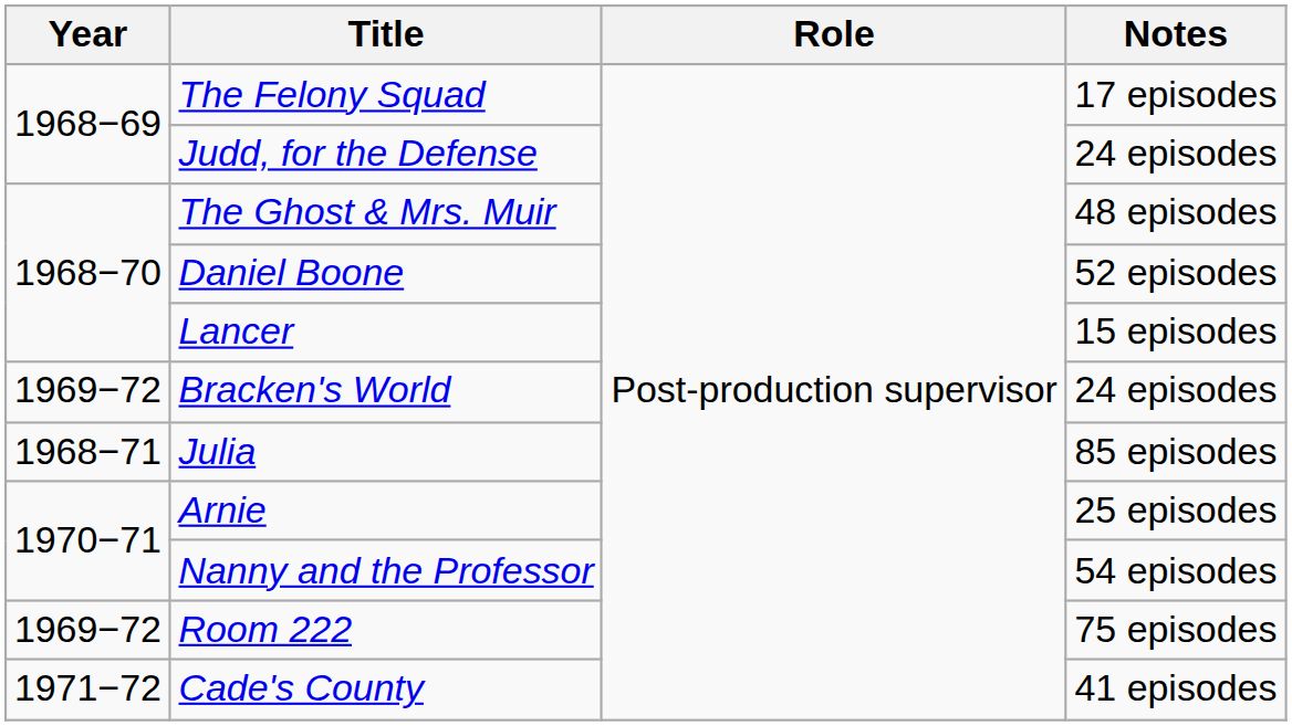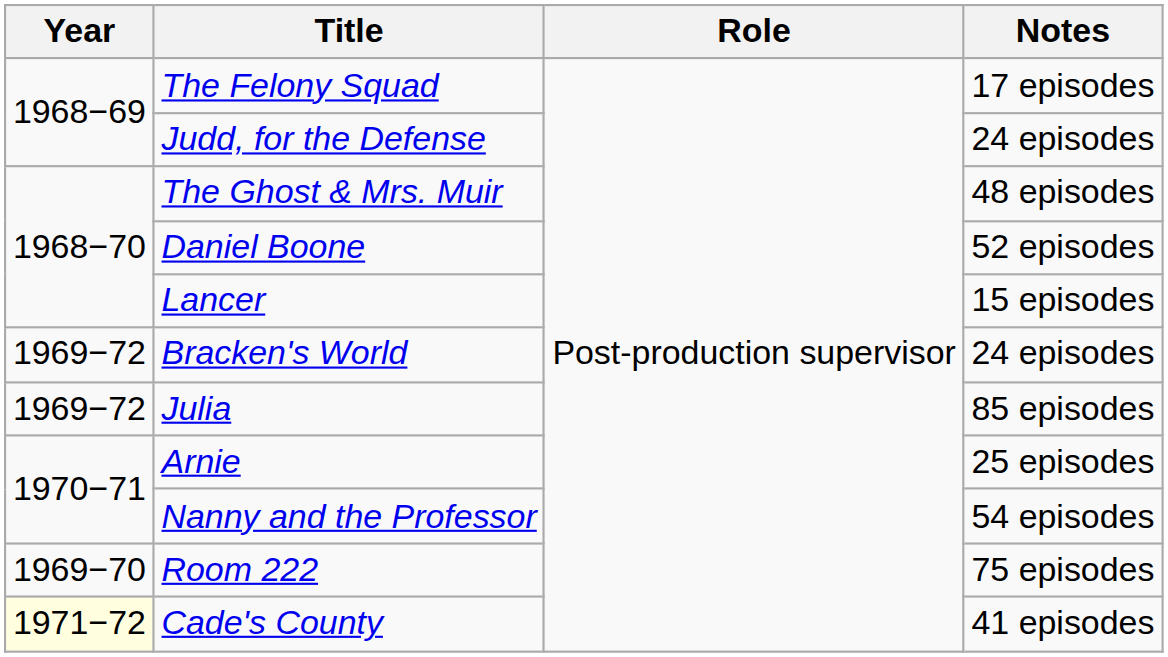 <table class="wikitable">
 <tr>
 <th>Year</th>
 <th>Title</th>
 <th>Role</th>
 <th>Notes</th>
 </tr>
 <tr>
 <td rowspan=2>1968−69</td>
 <td><em><a href='#'>The Felony Squad</a></em></td>
 <td rowspan=11>Post-production supervisor</td>
 <td>17 episodes</td>
 </tr>
 <tr>
 <td><em><a href='#'>Judd, for the Defense</a></em></td>
 <td>24 episodes</td>
 </tr>
 <tr>
 <td rowspan=3>1968−70</td>
 <td><em><a href='#'>The Ghost & Mrs. Muir</a></em></td>
 <td>48 episodes</td>
 </tr>
 <tr>
 <td><em><a href='#'>Daniel Boone</a></em></td>
 <td>52 episodes</td>
 </tr>
 <tr>
 <td><em><a href='#'>Lancer</a></em></td>
 <td>15 episodes</td>
 </tr>
 <tr>
 <td>1969−72</td>
 <td><em><a href='#'>Bracken's World</a></em></td>
 <td>24 episodes</td>
 </tr>
 <tr>
-<td>1968−71</td>
+<td>1969−72</td>
 <td><em><a href='#'>Julia</a></em></td>
 <td>85 episodes</td>
 </tr>
 <tr>
 <td rowspan=2>1970−71</td>
 <td><em><a href='#'>Arnie</a></em></td>
 <td>25 episodes</td>
 </tr>
 <tr>
 <td><em><a href='#'>Nanny and the Professor</a></em></td>
 <td>54 episodes</td>
 </tr>
 <tr>
-<td>1969−72</td>
+<td>1969−70</td>
 <td><em><a href='#'>Room 222</a></em></td>
 <td>75 episodes</td>
 </tr>
 <tr>
-<td>1971−72</td>
+<td style="background: lightyellow;">1971−72</td>
 <td><em><a href='#'>Cade's County</a></em></td>
 <td>41 episodes</td>
 </tr>
 </table>
